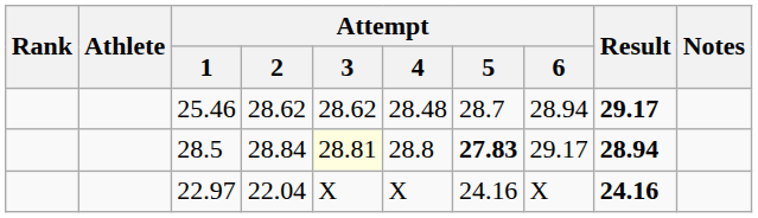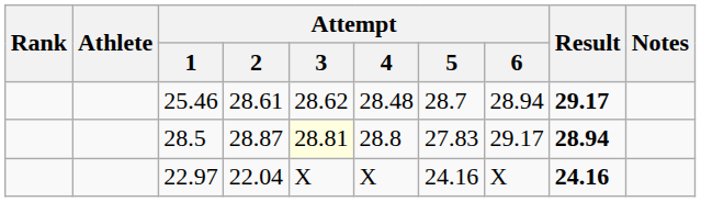 <table class='wikitable'>
 <tr>
 <th rowspan=2>Rank</th>
 <th rowspan=2>Athlete</th>
 <th colspan=6>Attempt</th>
 <th rowspan=2>Result</th>
 <th rowspan=2>Notes</th>
 </tr>
 <tr>
 <th>1</th>
 <th>2</th>
 <th>3</th>
 <th>4</th>
 <th>5</th>
 <th>6</th>
 </tr>
 <tr>
 <td></td>
 <td align=left></td>
 <td>25.46</td>
-<td>28.62</td>
+<td>28.61</td>
 <td>28.62</td>
 <td>28.48</td>
 <td>28.7</td>
 <td>28.94</td>
 <td><strong> 29.17 </strong></td>
 <td></td>
 </tr>
 <tr>
 <td></td>
 <td align=left></td>
 <td>28.5</td>
-<td>28.84</td>
+<td>28.87</td>
 <td style="background: lightyellow;">28.81</td>
 <td>28.8</td>
-<td><strong>27.83</strong></td>
+<td>27.83</td>
 <td>29.17</td>
 <td><strong> 28.94 </strong></td>
 <td></td>
 </tr>
 <tr>
 <td></td>
 <td align=left></td>
 <td>22.97</td>
 <td>22.04</td>
 <td>X</td>
 <td>X</td>
 <td>24.16</td>
 <td>X</td>
 <td><strong> 24.16 </strong></td>
 <td></td>
 </tr>
 </table>
